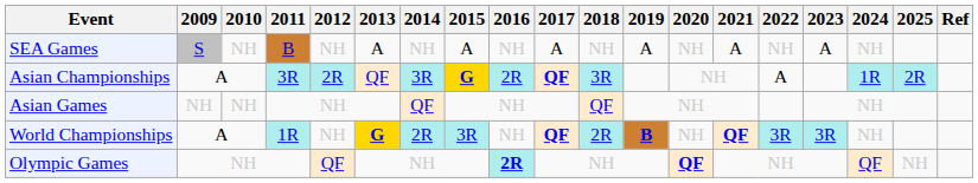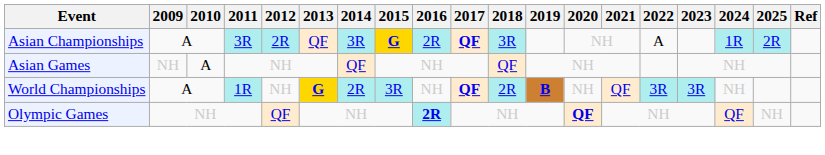 <table class="wikitable" style=text-align:center>
 <tr>
 <th>Event</th>
 <th>2009</th>
 <th>2010</th>
 <th>2011</th>
 <th>2012</th>
 <th>2013</th>
 <th>2014</th>
 <th>2015</th>
 <th>2016</th>
 <th>2017</th>
 <th>2018</th>
 <th>2019</th>
 <th>2020</th>
 <th>2021</th>
 <th>2022</th>
 <th>2023</th>
 <th>2024</th>
 <th>2025</th>
 <th>Ref</th>
 </tr>
 <tr>
-<td bgcolor="#ECF2FF"; align="left"><a href='#'>SEA Games</a></td>
-<td bgcolor=silver><a href='#'>S</a></td>
-<td style=color:#ccc>NH</td>
-<td bgcolor=CD7F32><a href='#'>B</a></td>
-<td style=color:#ccc>NH</td>
-<td>A</td>
-<td style=color:#ccc>NH</td>
-<td>A</td>
-<td style=color:#ccc>NH</td>
-<td>A</td>
-<td style=color:#ccc>NH</td>
-<td>A</td>
-<td style=color:#ccc>NH</td>
-<td>A</td>
-<td style=color:#ccc>NH</td>
-<td>A</td>
-<td style=color:#ccc>NH</td>
-<td></td>
-<td></td>
-</tr>
-<tr>
 <td bgcolor="#ECF2FF"; align="left"><a href='#'>Asian Championships</a></td>
 <td colspan="2">A</td>
 <td bgcolor=afeeee><a href='#'>3R</a></td>
 <td bgcolor=afeeee><a href='#'>2R</a></td>
 <td bgcolor=ffebcd><a href='#'>QF</a></td>
 <td bgcolor=afeeee><a href='#'>3R</a></td>
 <td bgcolor=gold><strong><a href='#'>G</a></strong></td>
 <td bgcolor=afeeee><a href='#'>2R</a></td>
 <td bgcolor=ffebcd><strong><a href='#'>QF</a></strong></td>
 <td bgcolor=afeeee><a href='#'>3R</a></td>
 <td><a href='#'></a></td>
 <td colspan="2" style=color:#ccc>NH</td>
 <td>A</td>
 <td><a href='#'></a></td>
 <td bgcolor=afeeee><a href='#'>1R</a></td>
 <td bgcolor=afeeee><a href='#'>2R</a></td>
 <td></td>
 </tr>
 <tr>
 <td bgcolor="#ECF2FF"; align="left"><a href='#'>Asian Games</a></td>
 <td style=color:#ccc>NH</td>
-<td style=color:#ccc>NH</td>
+<td>A</td>
 <td colspan="3" style=color:#ccc>NH</td>
 <td bgcolor=ffebcd><a href='#'>QF</a></td>
 <td colspan="3" style=color:#ccc>NH</td>
 <td bgcolor=ffebcd><a href='#'>QF</a></td>
 <td colspan="3" style=color:#ccc>NH</td>
 <td><a href='#'></a></td>
 <td colspan="3" style=color:#ccc>NH</td>
 <td></td>
 </tr>
 <tr>
 <td bgcolor="#ECF2FF"; align="left"><a href='#'>World Championships</a></td>
 <td colspan="2">A</td>
 <td bgcolor=afeeee><a href='#'>1R</a></td>
 <td style=color:#ccc>NH</td>
 <td bgcolor=gold><strong><a href='#'>G</a></strong></td>
 <td bgcolor=afeeee><a href='#'>2R</a></td>
 <td bgcolor=afeeee><a href='#'>3R</a></td>
 <td style=color:#ccc>NH</td>
 <td bgcolor=ffebcd><strong><a href='#'>QF</a></strong></td>
 <td bgcolor=afeeee><a href='#'>2R</a></td>
 <td bgcolor=CD7F32><strong><a href='#'>B</a></strong></td>
 <td style=color:#ccc>NH</td>
-<td bgcolor=ffebcd><strong><a href='#'>QF</a></strong></td>
+<td bgcolor=ffebcd><a href='#'>QF</a></td>
 <td bgcolor=afeeee><a href='#'>3R</a></td>
 <td bgcolor=AFEEEE><a href='#'>3R</a></td>
 <td style=color:#ccc>NH</td>
 <td></td>
 <td></td>
 </tr>
 <tr>
 <td bgcolor="#ECF2FF"; align="left"><a href='#'>Olympic Games</a></td>
 <td colspan="3" style=color:#ccc>NH</td>
 <td bgcolor=ffebcd><a href='#'>QF</a></td>
 <td colspan="3" style=color:#ccc>NH</td>
 <td bgcolor=afeeee><strong><a href='#'>2R</a></strong></td>
 <td colspan="3" style=color:#ccc>NH</td>
 <td bgcolor=ffebcd><strong><a href='#'>QF</a></strong></td>
 <td colspan="3" style=color:#ccc>NH</td>
 <td bgcolor=ffebcd><a href='#'>QF</a></td>
 <td colspan="1" style=color:#ccc>NH</td>
 <td></td>
 </tr>
 </table>
